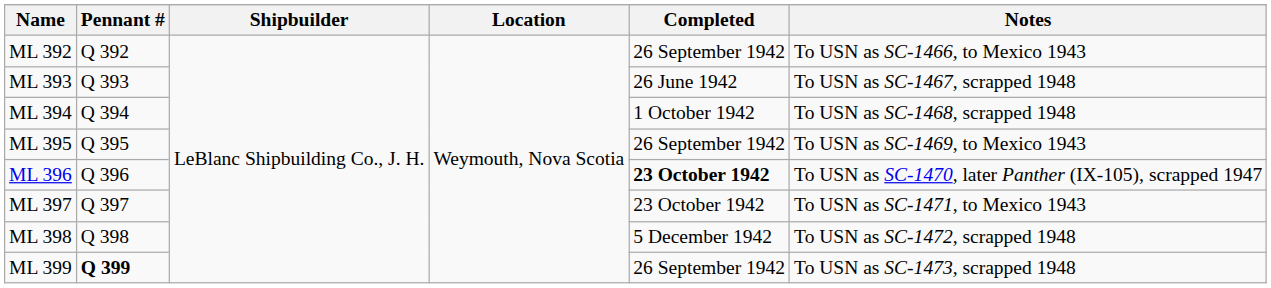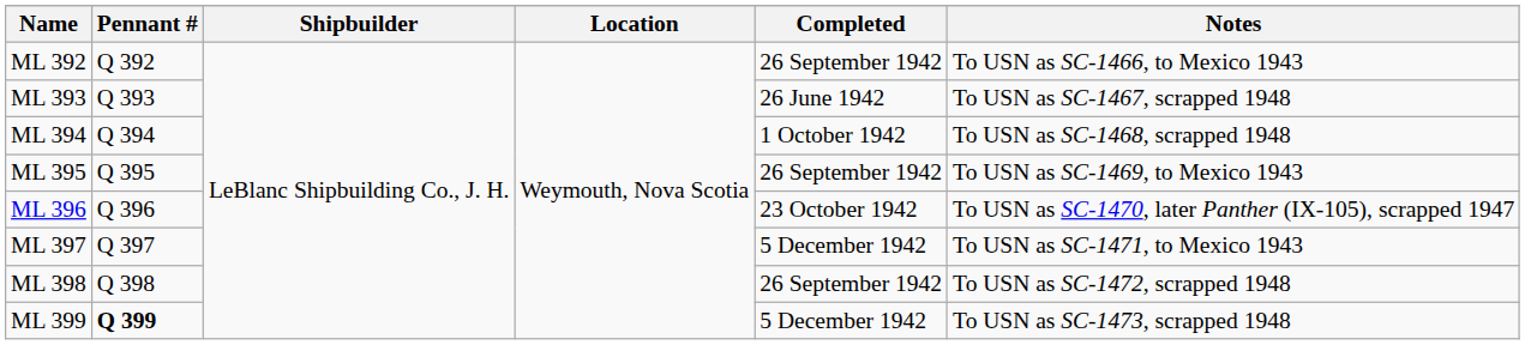 <table class="wikitable">
 <tr>
 </tr>
 <tr>
 <th>Name</th>
 <th>Pennant #</th>
 <th>Shipbuilder</th>
 <th>Location</th>
 <th>Completed</th>
 <th>Notes</th>
 </tr>
 <tr>
 <td>ML 392</td>
 <td>Q 392</td>
 <td rowspan="8">LeBlanc Shipbuilding Co., J. H.</td>
 <td rowspan="8">Weymouth, Nova Scotia</td>
 <td>26 September 1942</td>
 <td>To USN as <em>SC-1466</em>, to Mexico 1943</td>
 </tr>
 <tr>
 <td>ML 393</td>
 <td>Q 393</td>
 <td>26 June 1942</td>
 <td>To USN as <em>SC-1467</em>, scrapped 1948</td>
 </tr>
 <tr>
 <td>ML 394</td>
 <td>Q 394</td>
 <td>1 October 1942</td>
 <td>To USN as <em>SC-1468</em>, scrapped 1948</td>
 </tr>
 <tr>
 <td>ML 395</td>
 <td>Q 395</td>
 <td>26 September 1942</td>
 <td>To USN as <em>SC-1469</em>, to Mexico 1943</td>
 </tr>
 <tr>
 <td><a href='#'>ML 396</a></td>
 <td>Q 396</td>
-<td><strong>23 October 1942</strong></td>
+<td>23 October 1942</td>
 <td>To USN as <em><a href='#'>SC-1470</a></em>, later <em>Panther</em> (IX-105), scrapped 1947</td>
 </tr>
 <tr>
 <td>ML 397</td>
 <td>Q 397</td>
-<td>23 October 1942</td>
+<td>5 December 1942</td>
 <td>To USN as <em>SC-1471</em>, to Mexico 1943</td>
 </tr>
 <tr>
 <td>ML 398</td>
 <td>Q 398</td>
-<td>5 December 1942</td>
+<td>26 September 1942</td>
 <td>To USN as <em>SC-1472</em>, scrapped 1948</td>
 </tr>
 <tr>
 <td>ML 399</td>
 <td><strong>Q 399</strong></td>
-<td>26 September 1942</td>
+<td>5 December 1942</td>
 <td>To USN as <em>SC-1473</em>, scrapped 1948</td>
 </tr>
 </table>
